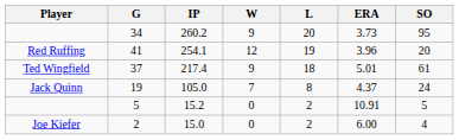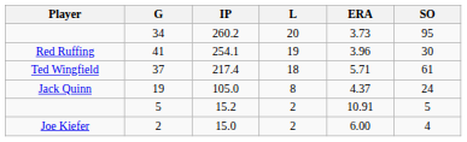 <table class="wikitable sortable">
 <tr>
 <th bgcolor="#DDDDFF" width="16%">Player</th>
 <th bgcolor="#DDDDFF" width="9%">G</th>
 <th bgcolor="#DDDDFF" width="9%">IP</th>
-<th bgcolor="#DDDDFF" width="9%">W</th>
 <th bgcolor="#DDDDFF" width="9%">L</th>
 <th bgcolor="#DDDDFF" width="9%">ERA</th>
 <th bgcolor="#DDDDFF" width="9%">SO</th>
 </tr>
 <tr align="center">
 <td></td>
 <td>34</td>
 <td>260.2</td>
-<td>9</td>
 <td>20</td>
 <td>3.73</td>
 <td>95</td>
 </tr>
 <tr align="center">
 <td><a href='#'>Red Ruffing</a></td>
 <td>41</td>
 <td>254.1</td>
-<td>12</td>
 <td>19</td>
 <td>3.96</td>
-<td>20</td>
+<td>30</td>
 </tr>
 <tr align=center>
 <td><a href='#'>Ted Wingfield</a></td>
 <td>37</td>
 <td>217.4</td>
-<td>9</td>
 <td>18</td>
-<td>5.01</td>
+<td>5.71</td>
 <td>61</td>
 </tr>
 <tr align=center>
 <td><a href='#'>Jack Quinn</a></td>
 <td>19</td>
 <td>105.0</td>
-<td>7</td>
 <td>8</td>
 <td>4.37</td>
 <td>24</td>
 </tr>
 <tr align=center>
 <td></td>
 <td>5</td>
 <td>15.2</td>
-<td>0</td>
 <td>2</td>
 <td>10.91</td>
 <td>5</td>
 </tr>
 <tr align="center">
 <td><a href='#'>Joe Kiefer</a></td>
 <td>2</td>
 <td>15.0</td>
-<td>0</td>
 <td>2</td>
 <td>6.00</td>
 <td>4</td>
 </tr>
 </table>
